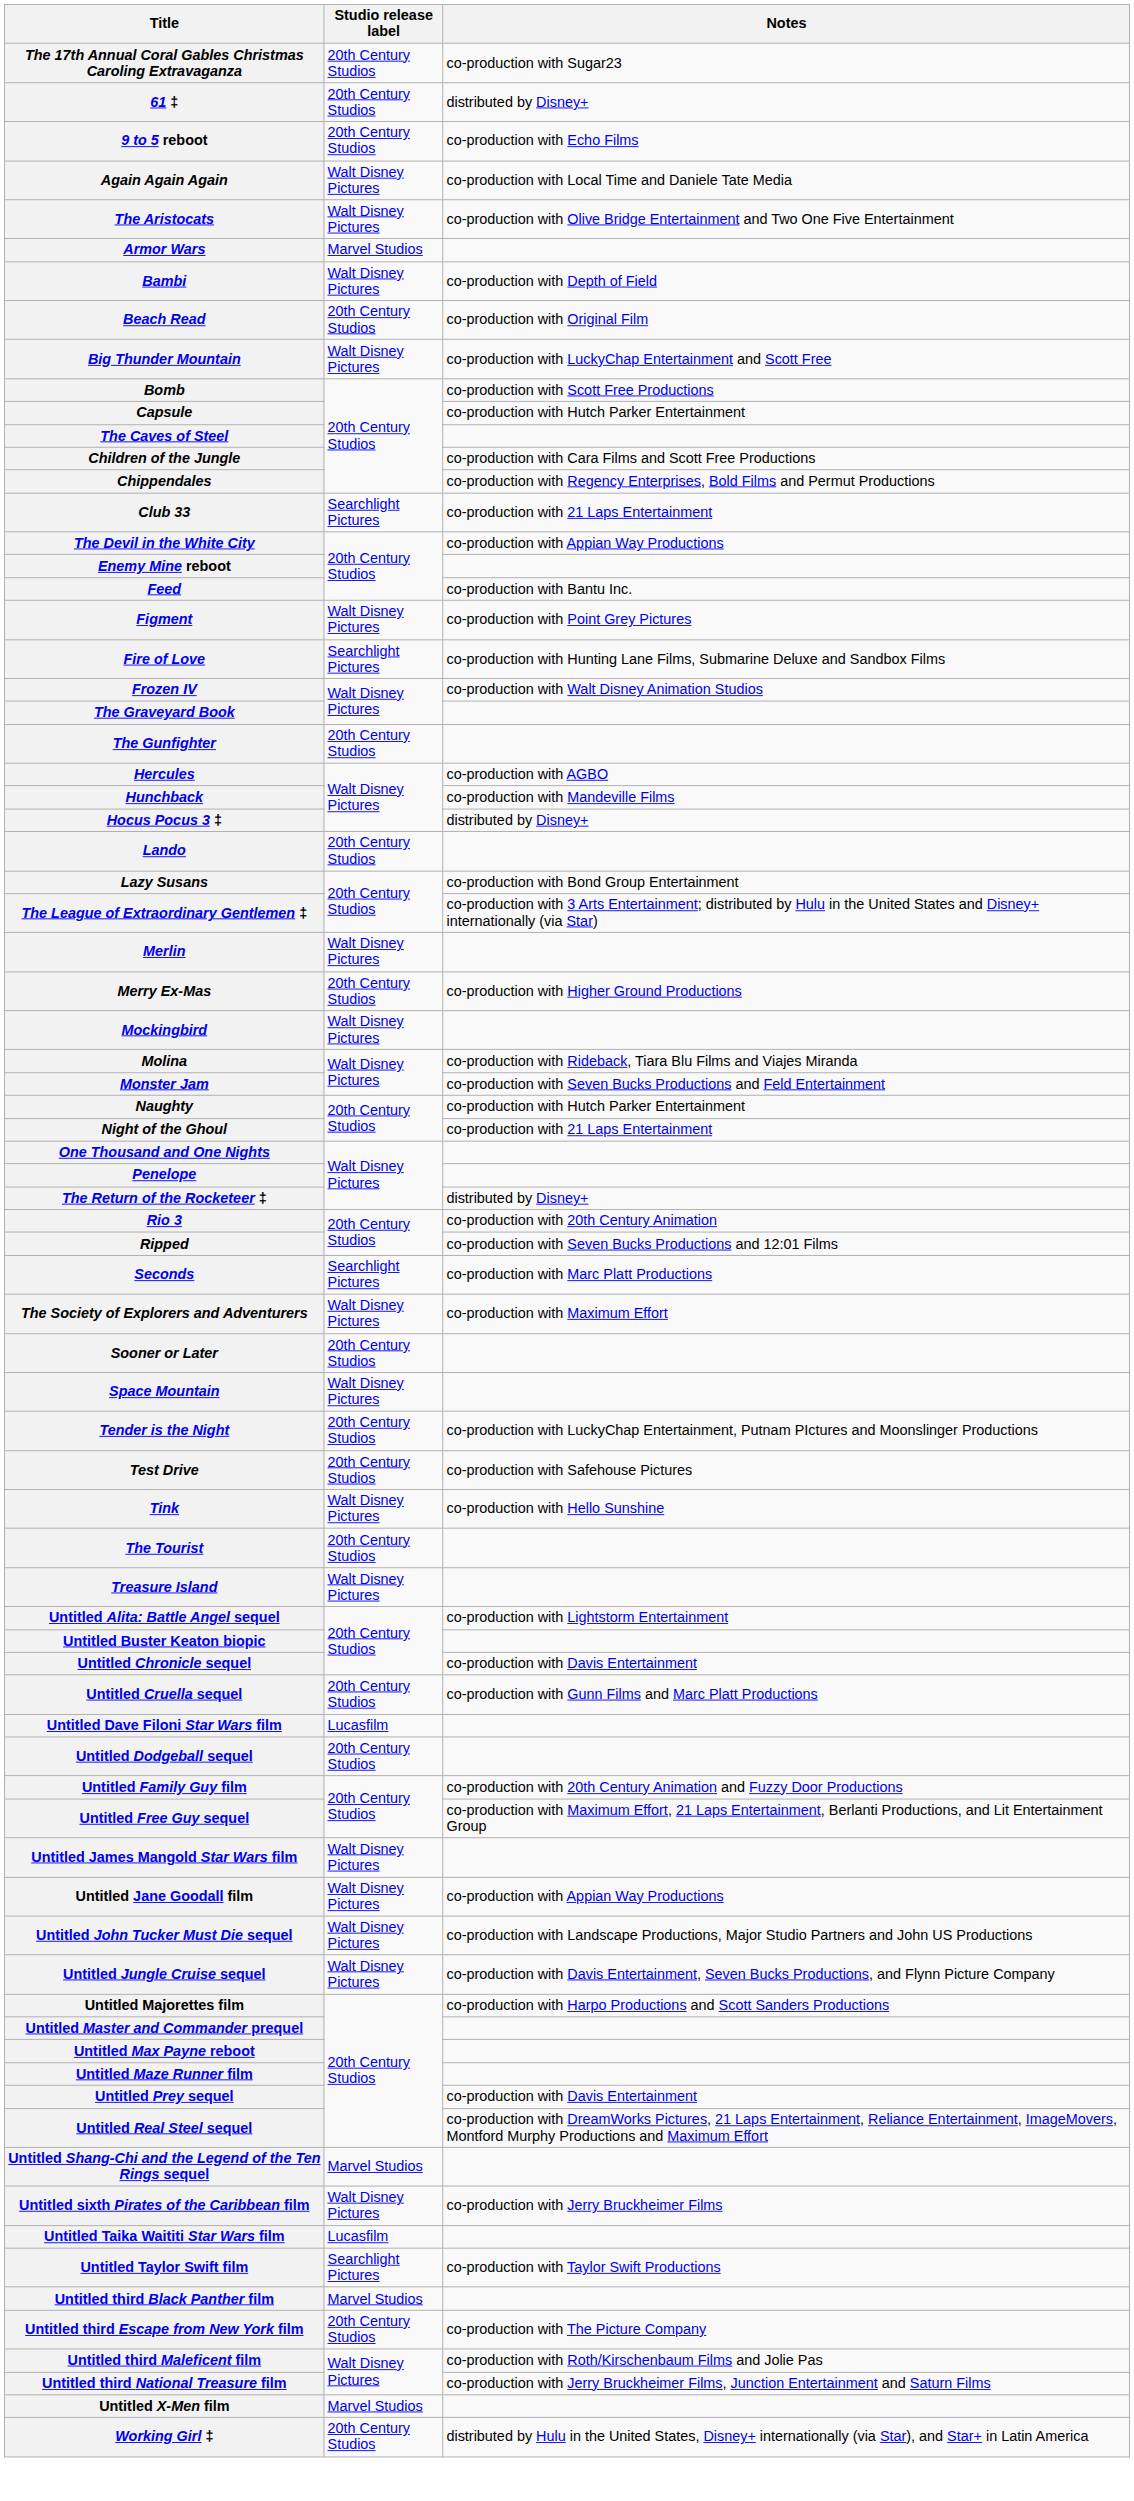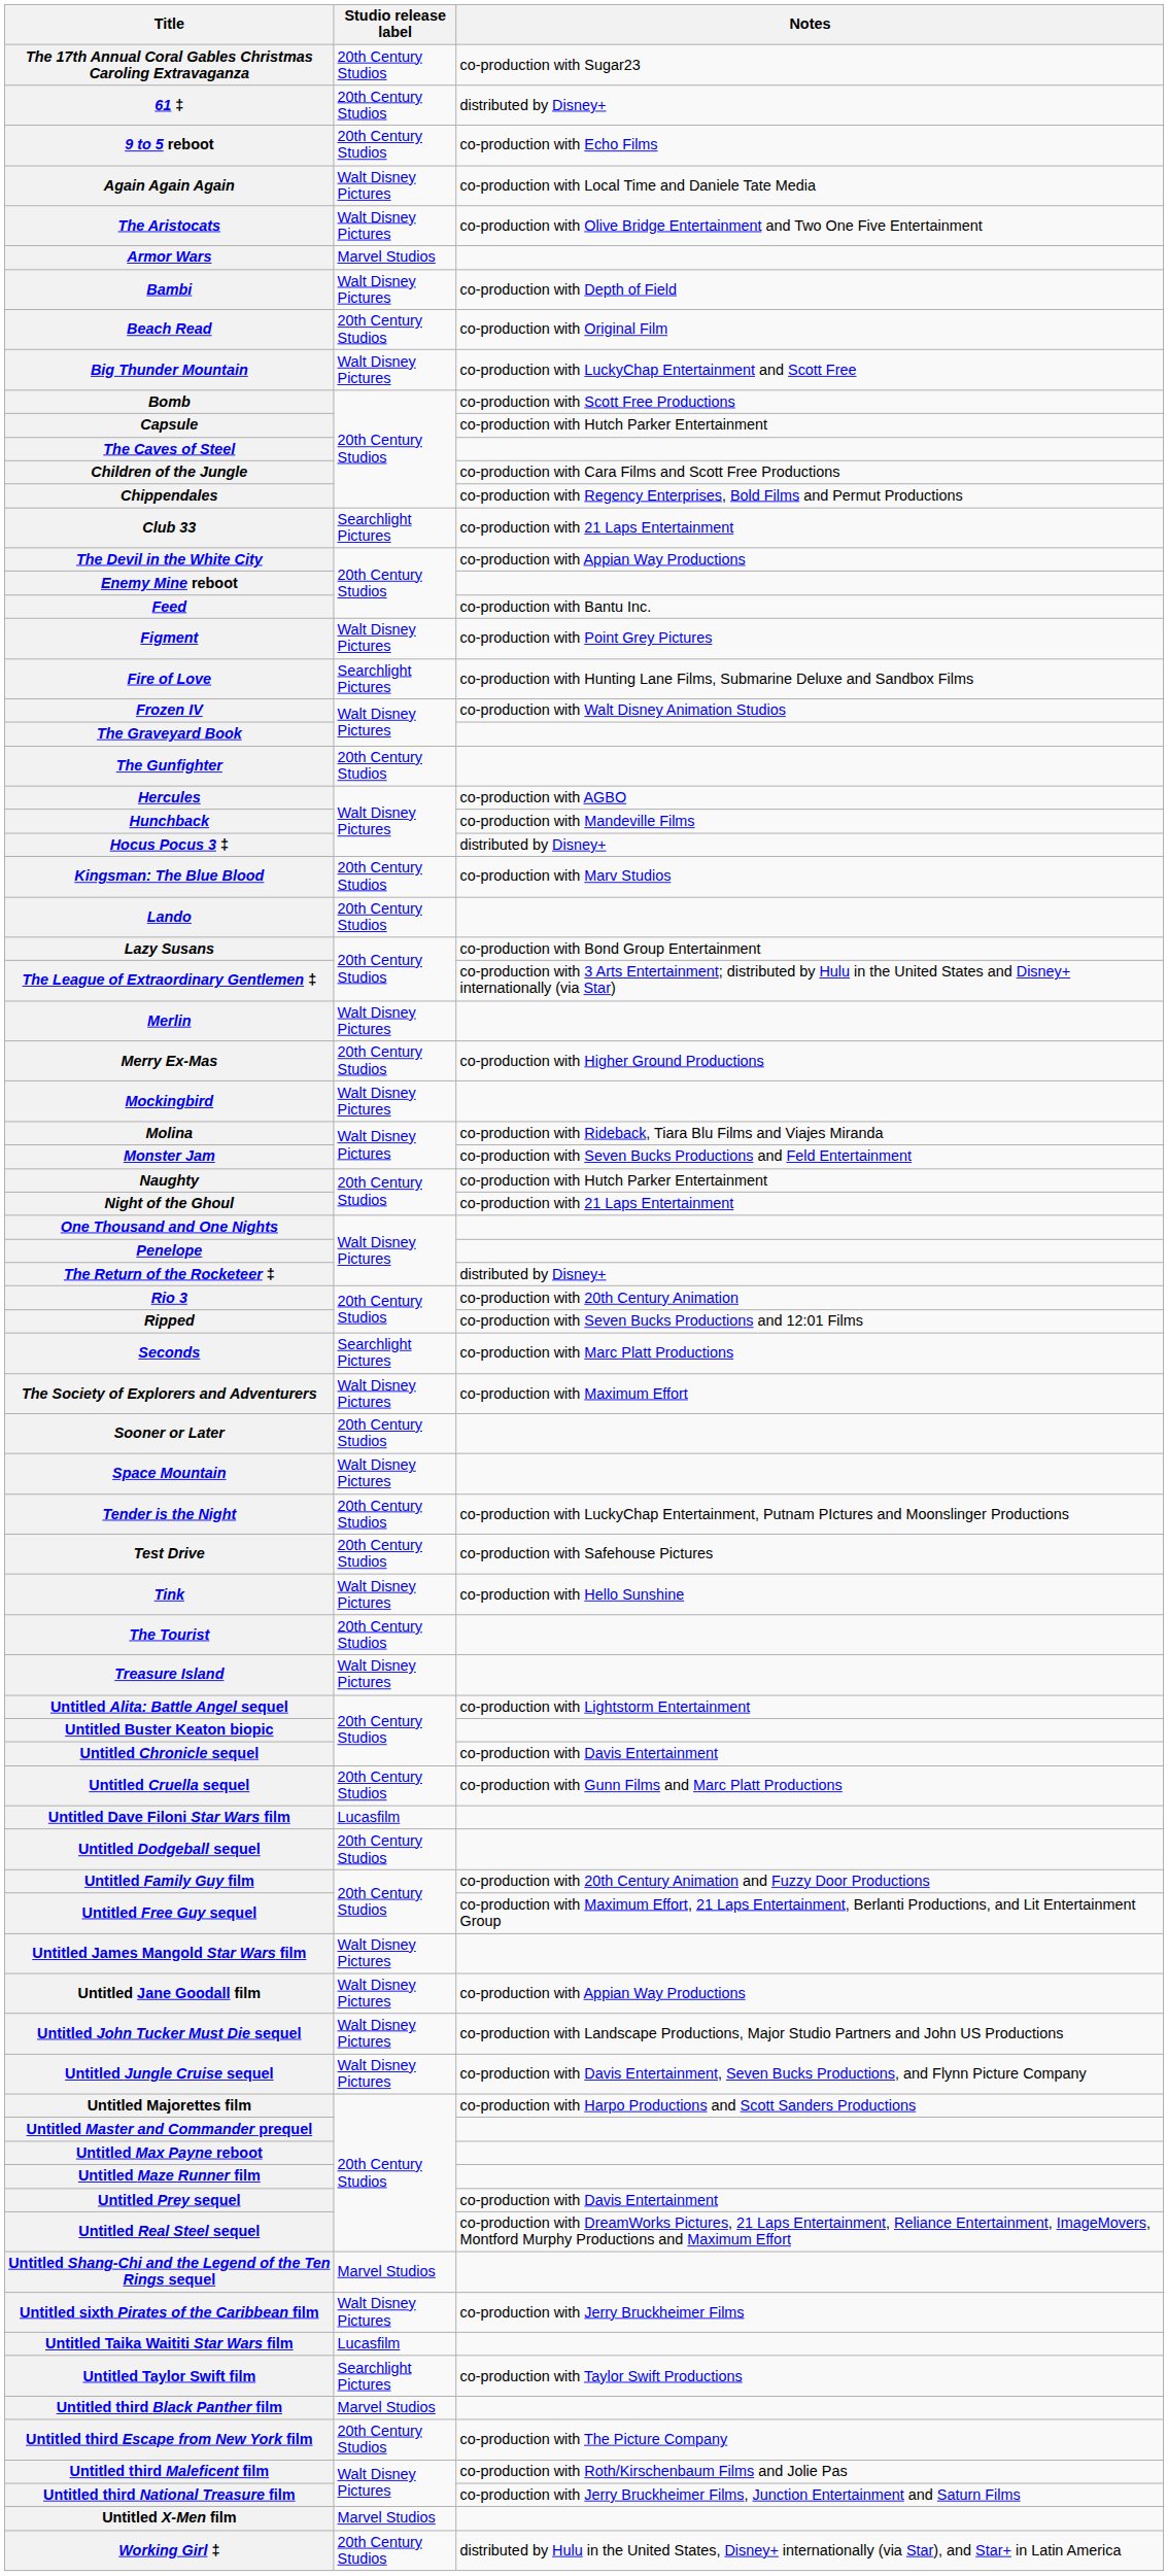 <table class="wikitable plainrowheaders sortable" style="width:99%;">
 <tr>
 <th scope="col">Title</th>
 <th scope="col">Studio release label</th>
 <th scope="col" class="unsortable">Notes</th>
 </tr>
 <tr>
 <th scope="row"><em>The 17th Annual Coral Gables Christmas Caroling Extravaganza</em></th>
 <td><a href='#'>20th Century Studios</a></td>
 <td>co-production with Sugar23</td>
 </tr>
 <tr>
 <th scope="row"><em><a href='#'>61</a></em> ‡</th>
 <td><a href='#'>20th Century Studios</a></td>
 <td>distributed by <a href='#'>Disney+</a></td>
 </tr>
 <tr>
 <th scope="row"><em><a href='#'>9 to 5</a></em> reboot</th>
 <td><a href='#'>20th Century Studios</a></td>
 <td>co-production with <a href='#'>Echo Films</a></td>
 </tr>
 <tr>
 <th scope="row"><em>Again Again Again</em></th>
 <td><a href='#'>Walt Disney Pictures</a></td>
 <td>co-production with Local Time and Daniele Tate Media</td>
 </tr>
 <tr>
 <th scope="row"><em><a href='#'>The Aristocats</a></em></th>
 <td><a href='#'>Walt Disney Pictures</a></td>
 <td>co-production with <a href='#'>Olive Bridge Entertainment</a> and Two One Five Entertainment</td>
 </tr>
 <tr>
 <th scope="row"><em><a href='#'>Armor Wars</a></em></th>
 <td><a href='#'>Marvel Studios</a></td>
 <td></td>
 </tr>
 <tr>
 <th scope="row"><em><a href='#'>Bambi</a></em></th>
 <td><a href='#'>Walt Disney Pictures</a></td>
 <td>co-production with <a href='#'>Depth of Field</a></td>
 </tr>
 <tr>
 <th scope="row"><em><a href='#'>Beach Read</a></em></th>
 <td><a href='#'>20th Century Studios</a></td>
 <td>co-production with <a href='#'>Original Film</a></td>
 </tr>
 <tr>
 <th scope="row"><em><a href='#'>Big Thunder Mountain</a></em></th>
 <td><a href='#'>Walt Disney Pictures</a></td>
 <td>co-production with <a href='#'>LuckyChap Entertainment</a> and <a href='#'>Scott Free</a></td>
 </tr>
 <tr>
 <th scope="row"><em>Bomb</em></th>
 <td rowspan="5"><a href='#'>20th Century Studios</a></td>
 <td>co-production with <a href='#'>Scott Free Productions</a></td>
 </tr>
 <tr>
 <th scope="row"><em>Capsule</em></th>
 <td>co-production with Hutch Parker Entertainment</td>
 </tr>
 <tr>
 <th scope="row"><em><a href='#'>The Caves of Steel</a></em></th>
 <td></td>
 </tr>
 <tr>
 <th scope="row"><em>Children of the Jungle</em></th>
 <td>co-production with Cara Films and Scott Free Productions</td>
 </tr>
 <tr>
 <th scope="row"><em>Chippendales</em></th>
 <td>co-production with <a href='#'>Regency Enterprises</a>, <a href='#'>Bold Films</a> and Permut Productions</td>
 </tr>
 <tr>
 <th scope="row"><em>Club 33</em></th>
 <td><a href='#'>Searchlight Pictures</a></td>
 <td>co-production with <a href='#'>21 Laps Entertainment</a></td>
 </tr>
 <tr>
 <th scope="row"><em><a href='#'>The Devil in the White City</a></em></th>
 <td rowspan="3"><a href='#'>20th Century Studios</a></td>
 <td>co-production with <a href='#'>Appian Way Productions</a></td>
 </tr>
 <tr>
 <th scope="row"><em><a href='#'>Enemy Mine</a></em> reboot</th>
 <td></td>
 </tr>
 <tr>
 <th scope="row"><em><a href='#'>Feed</a></em></th>
 <td>co-production with Bantu Inc.</td>
 </tr>
 <tr>
 <th scope="row"><em><a href='#'>Figment</a></em></th>
 <td><a href='#'>Walt Disney Pictures</a></td>
 <td>co-production with <a href='#'>Point Grey Pictures</a></td>
 </tr>
 <tr>
 <th scope="row"><em><a href='#'>Fire of Love</a></em></th>
 <td><a href='#'>Searchlight Pictures</a></td>
 <td>co-production with Hunting Lane Films, Submarine Deluxe and Sandbox Films</td>
 </tr>
 <tr>
 <th scope="row"><em><a href='#'>Frozen IV</a></em></th>
 <td rowspan="2"><a href='#'>Walt Disney Pictures</a></td>
 <td>co-production with <a href='#'>Walt Disney Animation Studios</a></td>
 </tr>
 <tr>
 <th scope="row"><em><a href='#'>The Graveyard Book</a></em></th>
 <td></td>
 </tr>
 <tr>
 <th scope="row"><em><a href='#'>The Gunfighter</a></em></th>
 <td><a href='#'>20th Century Studios</a></td>
 <td></td>
 </tr>
 <tr>
 <th scope="row"><em><a href='#'>Hercules</a></em></th>
 <td rowspan="3"><a href='#'>Walt Disney Pictures</a></td>
 <td>co-production with <a href='#'>AGBO</a></td>
 </tr>
 <tr>
 <th scope="row"><em><a href='#'>Hunchback</a></em></th>
 <td>co-production with <a href='#'>Mandeville Films</a></td>
 </tr>
 <tr>
 <th scope="row"><em><a href='#'>Hocus Pocus 3</a></em> ‡</th>
 <td>distributed by <a href='#'>Disney+</a></td>
+</tr>
+<tr>
+<th scope="row"><em><a href='#'>Kingsman: The Blue Blood</a></em></th>
+<td><a href='#'>20th Century Studios</a></td>
+<td>co-production with <a href='#'>Marv Studios</a></td>
 </tr>
 <tr>
 <th scope="row"><em><a href='#'>Lando</a></em></th>
 <td><a href='#'>20th Century Studios</a></td>
 <td></td>
 </tr>
 <tr>
 <th scope="row"><em>Lazy Susans</em></th>
 <td rowspan="2"><a href='#'>20th Century Studios</a></td>
 <td>co-production with Bond Group Entertainment</td>
 </tr>
 <tr>
 <th scope="row"><em><a href='#'>The League of Extraordinary Gentlemen</a></em> ‡</th>
 <td>co-production with <a href='#'>3 Arts Entertainment</a>; distributed by <a href='#'>Hulu</a> in the United States and <a href='#'>Disney+</a> internationally (via <a href='#'>Star</a>)</td>
 </tr>
 <tr>
 <th scope="row"><em><a href='#'>Merlin</a></em></th>
 <td><a href='#'>Walt Disney Pictures</a></td>
 <td></td>
 </tr>
 <tr>
 <th scope="row"><em>Merry Ex-Mas</em></th>
 <td><a href='#'>20th Century Studios</a></td>
 <td>co-production with <a href='#'>Higher Ground Productions</a></td>
 </tr>
 <tr>
 <th scope="row"><em><a href='#'>Mockingbird</a></em></th>
 <td><a href='#'>Walt Disney Pictures</a></td>
 <td></td>
 </tr>
 <tr>
 <th scope="row"><em>Molina</em></th>
 <td rowspan="2"><a href='#'>Walt Disney Pictures</a></td>
 <td>co-production with <a href='#'>Rideback</a>, Tiara Blu Films and Viajes Miranda</td>
 </tr>
 <tr>
 <th scope="row"><em><a href='#'>Monster Jam</a></em></th>
 <td>co-production with <a href='#'>Seven Bucks Productions</a> and <a href='#'>Feld Entertainment</a></td>
 </tr>
 <tr>
 <th scope="row"><em>Naughty</em></th>
 <td rowspan="2"><a href='#'>20th Century Studios</a></td>
 <td>co-production with Hutch Parker Entertainment</td>
 </tr>
 <tr>
 <th scope="row"><em>Night of the Ghoul</em></th>
 <td>co-production with <a href='#'>21 Laps Entertainment</a></td>
 </tr>
 <tr>
 <th scope="row"><em><a href='#'>One Thousand and One Nights</a></em></th>
 <td rowspan="3"><a href='#'>Walt Disney Pictures</a></td>
 <td></td>
 </tr>
 <tr>
 <th scope="row"><em><a href='#'>Penelope</a></em></th>
 <td></td>
 </tr>
 <tr>
 <th scope="row"><em><a href='#'>The Return of the Rocketeer</a></em> ‡</th>
 <td>distributed by <a href='#'>Disney+</a></td>
 </tr>
 <tr>
 <th scope="row"><em><a href='#'>Rio 3</a></em></th>
 <td rowspan="2"><a href='#'>20th Century Studios</a></td>
 <td>co-production with <a href='#'>20th Century Animation</a></td>
 </tr>
 <tr>
 <th scope="row"><em>Ripped</em></th>
 <td>co-production with <a href='#'>Seven Bucks Productions</a> and 12:01 Films</td>
 </tr>
 <tr>
 <th scope="row"><em><a href='#'>Seconds</a></em></th>
 <td><a href='#'>Searchlight Pictures</a></td>
 <td>co-production with <a href='#'>Marc Platt Productions</a></td>
 </tr>
 <tr>
 <th scope="row"><em>The Society of Explorers and Adventurers</em></th>
 <td><a href='#'>Walt Disney Pictures</a></td>
 <td>co-production with <a href='#'>Maximum Effort</a></td>
 </tr>
 <tr>
 <th scope="row"><em>Sooner or Later</em></th>
 <td><a href='#'>20th Century Studios</a></td>
 <td></td>
 </tr>
 <tr>
 <th scope="row"><em><a href='#'>Space Mountain</a></em></th>
 <td><a href='#'>Walt Disney Pictures</a></td>
 <td></td>
 </tr>
 <tr>
 <th scope="row"><em><a href='#'>Tender is the Night</a></em></th>
 <td><a href='#'>20th Century Studios</a></td>
 <td>co-production with LuckyChap Entertainment, Putnam PIctures and Moonslinger Productions</td>
 </tr>
 <tr>
 <th scope="row"><em>Test Drive</em></th>
 <td><a href='#'>20th Century Studios</a></td>
 <td>co-production with Safehouse Pictures</td>
 </tr>
 <tr>
 <th scope="row"><em><a href='#'>Tink</a></em></th>
 <td><a href='#'>Walt Disney Pictures</a></td>
 <td>co-production with <a href='#'>Hello Sunshine</a></td>
 </tr>
 <tr>
 <th scope="row"><em><a href='#'>The Tourist</a></em></th>
 <td><a href='#'>20th Century Studios</a></td>
 <td></td>
 </tr>
 <tr>
 <th scope="row"><em><a href='#'>Treasure Island</a></em></th>
 <td><a href='#'>Walt Disney Pictures</a></td>
 <td></td>
 </tr>
 <tr>
 <th scope="row"><a href='#'>Untitled <em>Alita: Battle Angel</em> sequel</a></th>
 <td rowspan="3"><a href='#'>20th Century Studios</a></td>
 <td>co-production with <a href='#'>Lightstorm Entertainment</a></td>
 </tr>
 <tr>
 <th scope="row"><a href='#'>Untitled Buster Keaton biopic</a></th>
 <td></td>
 </tr>
 <tr>
 <th scope="row"><a href='#'>Untitled <em>Chronicle</em> sequel</a></th>
 <td>co-production with <a href='#'>Davis Entertainment</a></td>
 </tr>
 <tr>
 <th scope="row"><a href='#'>Untitled <em>Cruella</em> sequel</a></th>
 <td><a href='#'>20th Century Studios</a></td>
 <td>co-production with <a href='#'>Gunn Films</a> and <a href='#'>Marc Platt Productions</a></td>
 </tr>
 <tr>
 <th scope="row"><a href='#'>Untitled Dave Filoni <em>Star Wars</em> film</a></th>
 <td><a href='#'>Lucasfilm</a></td>
 <td></td>
 </tr>
 <tr>
 <th scope="row"><a href='#'>Untitled <em>Dodgeball</em> sequel</a></th>
 <td><a href='#'>20th Century Studios</a></td>
 <td></td>
 </tr>
 <tr>
 <th scope="row"><a href='#'>Untitled <em>Family Guy</em> film</a></th>
 <td rowspan="2"><a href='#'>20th Century Studios</a></td>
 <td>co-production with <a href='#'>20th Century Animation</a> and <a href='#'>Fuzzy Door Productions</a></td>
 </tr>
 <tr>
 <th scope="row"><a href='#'>Untitled <em>Free Guy</em> sequel</a></th>
 <td>co-production with <a href='#'>Maximum Effort</a>, <a href='#'>21 Laps Entertainment</a>, Berlanti Productions, and Lit Entertainment Group</td>
 </tr>
 <tr>
 <th scope="row"><a href='#'>Untitled James Mangold <em>Star Wars</em> film</a></th>
 <td><a href='#'>Walt Disney Pictures</a></td>
 <td></td>
 </tr>
 <tr>
 <th scope="row">Untitled <a href='#'>Jane Goodall</a> film</th>
 <td><a href='#'>Walt Disney Pictures</a></td>
 <td>co-production with <a href='#'>Appian Way Productions</a></td>
 </tr>
 <tr>
 <th scope="row"><a href='#'>Untitled <em>John Tucker Must Die</em> sequel</a></th>
 <td><a href='#'>Walt Disney Pictures</a></td>
 <td>co-production with Landscape Productions, Major Studio Partners and John US Productions</td>
 </tr>
 <tr>
 <th scope="row"><a href='#'>Untitled <em>Jungle Cruise</em> sequel</a></th>
 <td><a href='#'>Walt Disney Pictures</a></td>
 <td>co-production with <a href='#'>Davis Entertainment</a>, <a href='#'>Seven Bucks Productions</a>, and Flynn Picture Company</td>
 </tr>
 <tr>
 <th scope="row">Untitled Majorettes film</th>
 <td rowspan="6"><a href='#'>20th Century Studios</a></td>
 <td>co-production with <a href='#'>Harpo Productions</a> and <a href='#'>Scott Sanders Productions</a></td>
 </tr>
 <tr>
 <th scope="row"><a href='#'>Untitled <em>Master and Commander</em> prequel</a></th>
 <td></td>
 </tr>
 <tr>
 <th scope="row"><a href='#'>Untitled <em>Max Payne</em> reboot</a></th>
 <td></td>
 </tr>
 <tr>
 <th scope="row"><a href='#'>Untitled <em>Maze Runner</em> film</a></th>
 <td></td>
 </tr>
 <tr>
 <th scope="row"><a href='#'>Untitled <em>Prey</em> sequel</a></th>
 <td>co-production with <a href='#'>Davis Entertainment</a></td>
 </tr>
 <tr>
 <th scope="row"><a href='#'>Untitled <em>Real Steel</em> sequel</a></th>
 <td>co-production with <a href='#'>DreamWorks Pictures</a>, <a href='#'>21 Laps Entertainment</a>, <a href='#'>Reliance Entertainment</a>, <a href='#'>ImageMovers</a>, Montford Murphy Productions and <a href='#'>Maximum Effort</a></td>
 </tr>
 <tr>
 <th scope="row"><a href='#'>Untitled <em>Shang-Chi and the Legend of the Ten Rings</em> sequel</a></th>
 <td><a href='#'>Marvel Studios</a></td>
 <td></td>
 </tr>
 <tr>
 <th scope="row"><a href='#'>Untitled sixth <em>Pirates of the Caribbean</em> film</a></th>
 <td><a href='#'>Walt Disney Pictures</a></td>
 <td>co-production with <a href='#'>Jerry Bruckheimer Films</a></td>
 </tr>
 <tr>
 <th scope="row"><a href='#'>Untitled Taika Waititi <em>Star Wars</em> film</a></th>
 <td><a href='#'>Lucasfilm</a></td>
 <td></td>
 </tr>
 <tr>
 <th scope="row"><a href='#'>Untitled Taylor Swift film</a></th>
 <td><a href='#'>Searchlight Pictures</a></td>
 <td>co-production with <a href='#'>Taylor Swift Productions</a></td>
 </tr>
 <tr>
 <th scope="row"><a href='#'>Untitled third <em>Black Panther</em> film</a></th>
 <td><a href='#'>Marvel Studios</a></td>
 <td></td>
 </tr>
 <tr>
 <th scope="row"><a href='#'>Untitled third <em>Escape from New York</em> film</a></th>
 <td><a href='#'>20th Century Studios</a></td>
 <td>co-production with <a href='#'>The Picture Company</a></td>
 </tr>
 <tr>
 <th scope="row"><a href='#'>Untitled third <em>Maleficent</em> film</a></th>
 <td rowspan="2"><a href='#'>Walt Disney Pictures</a></td>
 <td>co-production with <a href='#'>Roth/Kirschenbaum Films</a> and Jolie Pas</td>
 </tr>
 <tr>
 <th scope="row"><a href='#'>Untitled third <em>National Treasure</em> film</a></th>
 <td>co-production with <a href='#'>Jerry Bruckheimer Films</a>, <a href='#'>Junction Entertainment</a> and <a href='#'>Saturn Films</a></td>
 </tr>
 <tr>
 <th scope="row">Untitled <em>X-Men</em> film</th>
 <td><a href='#'>Marvel Studios</a></td>
 <td></td>
 </tr>
 <tr>
 <th scope="row"><em><a href='#'>Working Girl</a></em> ‡</th>
 <td><a href='#'>20th Century Studios</a></td>
 <td>distributed by <a href='#'>Hulu</a> in the United States, <a href='#'>Disney+</a> internationally (via <a href='#'>Star</a>), and <a href='#'>Star+</a> in Latin America</td>
 </tr>
 </table>
